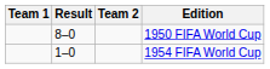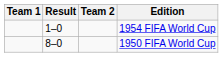 <table class="wikitable">
 <tr>
 <th scope="col">Team 1</th>
 <th scope="col">Result</th>
 <th scope="col">Team 2</th>
 <th scope="col">Edition</th>
 </tr>
 <tr>
 <td></td>
+<td>1–0</td>
+<td></td>
+<td><a href='#'>1954 FIFA World Cup</a></td>
+</tr>
+<tr>
+<td></td>
 <td>8–0</td>
 <td></td>
 <td><a href='#'>1950 FIFA World Cup</a></td>
 </tr>
-<tr>
-<td></td>
-<td>1–0</td>
-<td></td>
-<td><a href='#'>1954 FIFA World Cup</a></td>
-</tr>
 </table>
